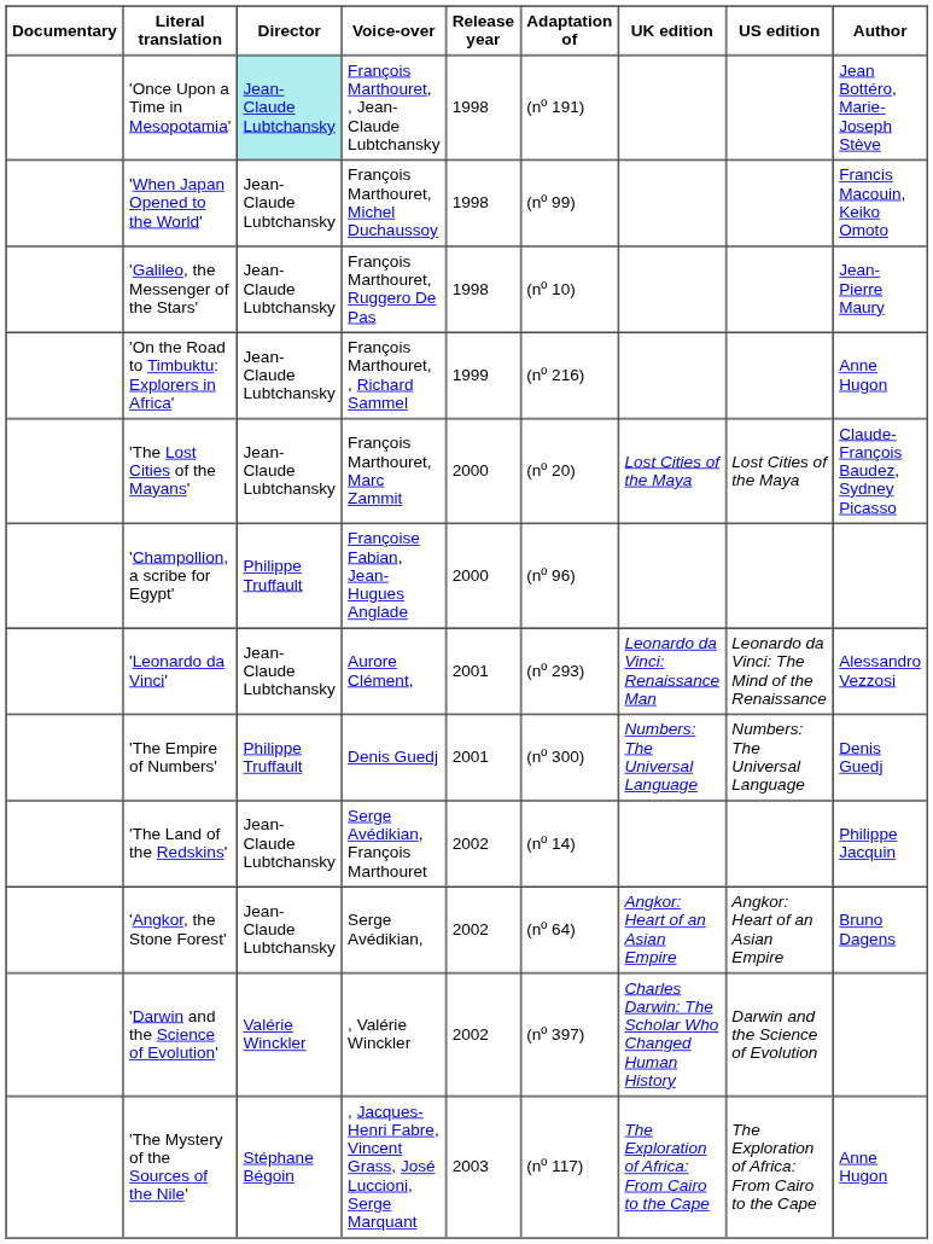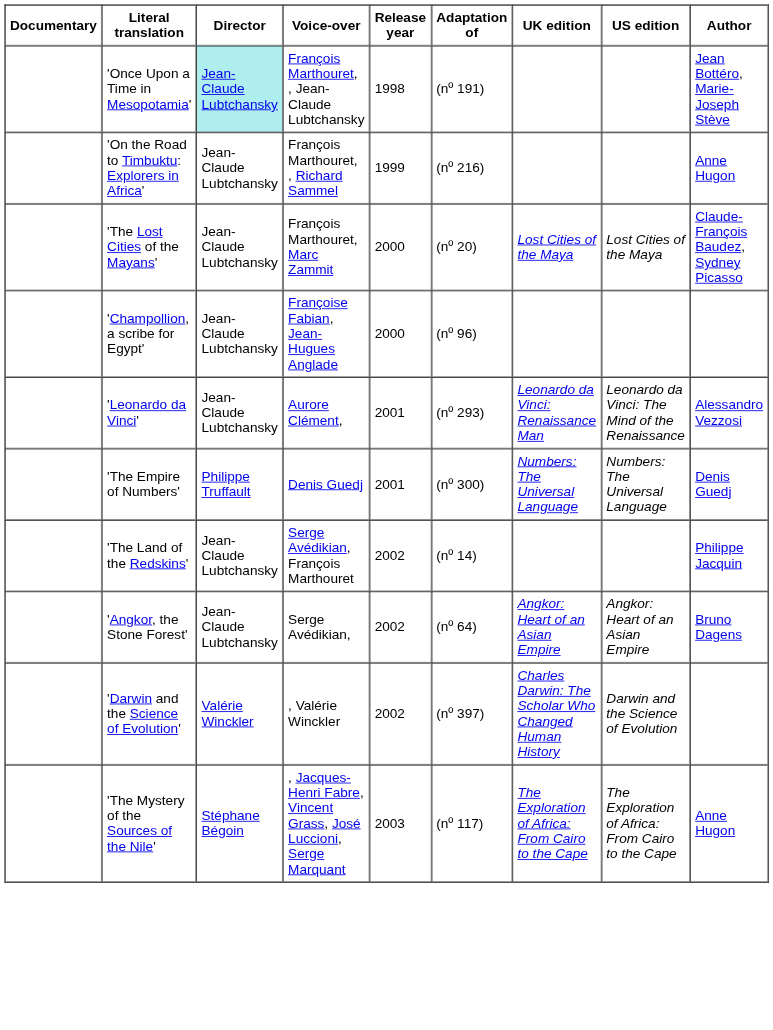 <table border="1" cellspacing="0" cellpadding="5" align="center" width="95%">
 <tr>
 <th>Documentary</th>
 <th>Literal translation</th>
 <th>Director</th>
 <th>Voice-over</th>
 <th>Release year</th>
 <th>Adaptation of</th>
 <th>UK edition</th>
 <th>US edition</th>
 <th>Author</th>
 </tr>
 <tr ---->
 <td> </td>
 <td>'Once Upon a Time in <a href='#'>Mesopotamia</a>'</td>
 <td style="background: paleturquoise;"><a href='#'>Jean-Claude Lubtchansky</a></td>
 <td><a href='#'>François Marthouret</a>, , Jean-Claude Lubtchansky</td>
 <td>1998</td>
 <td> (nº 191)</td>
 <td></td>
 <td></td>
 <td><a href='#'>Jean Bottéro</a>, <a href='#'>Marie-Joseph Stève</a></td>
-</tr>
-<tr ---->
-<td></td>
-<td>'<a href='#'>When Japan Opened to the World</a>'</td>
-<td>Jean-Claude Lubtchansky</td>
-<td>François Marthouret, <a href='#'>Michel Duchaussoy</a></td>
-<td>1998</td>
-<td> (nº 99)</td>
-<td></td>
-<td></td>
-<td><a href='#'>Francis Macouin</a>, <a href='#'>Keiko Omoto</a></td>
-</tr>
-<tr ---->
-<td></td>
-<td>'<a href='#'>Galileo</a>, the Messenger of the Stars'</td>
-<td>Jean-Claude Lubtchansky</td>
-<td>François Marthouret, <a href='#'>Ruggero De Pas</a></td>
-<td>1998</td>
-<td> (nº 10)</td>
-<td></td>
-<td></td>
-<td><a href='#'>Jean-Pierre Maury</a></td>
 </tr>
 <tr ---->
 <td></td>
 <td>'On the Road to <a href='#'>Timbuktu</a>: <a href='#'>Explorers in Africa</a>'</td>
 <td>Jean-Claude Lubtchansky</td>
 <td>François Marthouret, , <a href='#'>Richard Sammel</a></td>
 <td>1999</td>
 <td> (nº 216)</td>
 <td></td>
 <td></td>
 <td><a href='#'>Anne Hugon</a></td>
 </tr>
 <tr ---->
 <td> </td>
 <td>'The <a href='#'>Lost Cities</a> of the <a href='#'>Mayans</a>'</td>
 <td>Jean-Claude Lubtchansky</td>
 <td>François Marthouret, <a href='#'>Marc Zammit</a></td>
 <td>2000</td>
 <td> (nº 20)</td>
 <td><em><a href='#'>Lost Cities of the Maya</a></em></td>
 <td><em>Lost Cities of the Maya</em></td>
 <td><a href='#'>Claude-François Baudez</a>, <a href='#'>Sydney Picasso</a></td>
 </tr>
 <tr ---->
 <td> </td>
 <td>'<a href='#'>Champollion</a>, a scribe for Egypt'</td>
-<td><a href='#'>Philippe Truffault</a></td>
+<td>Jean-Claude Lubtchansky</td>
 <td><a href='#'>Françoise Fabian</a>, <a href='#'>Jean-Hugues Anglade</a></td>
 <td>2000</td>
 <td> (nº 96)</td>
 <td></td>
 <td></td>
 <td></td>
 </tr>
 <tr ---->
 <td> </td>
 <td>'<a href='#'>Leonardo da Vinci</a>'</td>
 <td>Jean-Claude Lubtchansky</td>
 <td><a href='#'>Aurore Clément</a>, </td>
 <td>2001</td>
 <td> (nº 293)</td>
 <td><em><a href='#'>Leonardo da Vinci: Renaissance Man</a></em></td>
 <td><em>Leonardo da Vinci: The Mind of the Renaissance</em></td>
 <td><a href='#'>Alessandro Vezzosi</a></td>
 </tr>
 <tr ---->
 <td> </td>
 <td>'The Empire of Numbers'</td>
 <td><a href='#'>Philippe Truffault</a></td>
 <td><a href='#'>Denis Guedj</a></td>
 <td>2001</td>
 <td> (nº 300)</td>
 <td><em><a href='#'>Numbers: The Universal Language</a></em></td>
 <td><em>Numbers: The Universal Language</em></td>
 <td><a href='#'>Denis Guedj</a></td>
 </tr>
 <tr ---->
 <td></td>
 <td>'The Land of the <a href='#'>Redskins</a>'</td>
 <td>Jean-Claude Lubtchansky</td>
 <td><a href='#'>Serge Avédikian</a>, François Marthouret</td>
 <td>2002</td>
 <td> (nº 14)</td>
 <td></td>
 <td></td>
 <td><a href='#'>Philippe Jacquin</a></td>
 </tr>
 <tr ---->
 <td> </td>
 <td>'<a href='#'>Angkor</a>, the Stone Forest'</td>
 <td>Jean-Claude Lubtchansky</td>
 <td>Serge Avédikian, </td>
 <td>2002</td>
 <td> (nº 64)</td>
 <td><em><a href='#'>Angkor: Heart of an Asian Empire</a></em></td>
 <td><em>Angkor: Heart of an Asian Empire</em></td>
 <td><a href='#'>Bruno Dagens</a></td>
 </tr>
 <tr ---->
 <td></td>
 <td>'<a href='#'>Darwin</a> and the <a href='#'>Science of Evolution</a>'</td>
 <td><a href='#'>Valérie Winckler</a></td>
 <td>, Valérie Winckler</td>
 <td>2002</td>
 <td> (nº 397)</td>
 <td><em><a href='#'>Charles Darwin: The Scholar Who Changed Human History</a></em></td>
 <td><em>Darwin and the Science of Evolution</em></td>
 <td></td>
 </tr>
 <tr ---->
 <td> </td>
 <td>'The Mystery of the <a href='#'>Sources of the Nile</a>'</td>
 <td><a href='#'>Stéphane Bégoin</a></td>
 <td>, <a href='#'>Jacques-Henri Fabre</a>, <a href='#'>Vincent Grass</a>, <a href='#'>José Luccioni</a>, <a href='#'>Serge Marquant</a></td>
 <td>2003</td>
 <td> (nº 117)</td>
 <td><em><a href='#'>The Exploration of Africa: From Cairo to the Cape</a></em></td>
 <td><em>The Exploration of Africa: From Cairo to the Cape</em></td>
 <td><a href='#'>Anne Hugon</a></td>
 </tr>
 </table>
